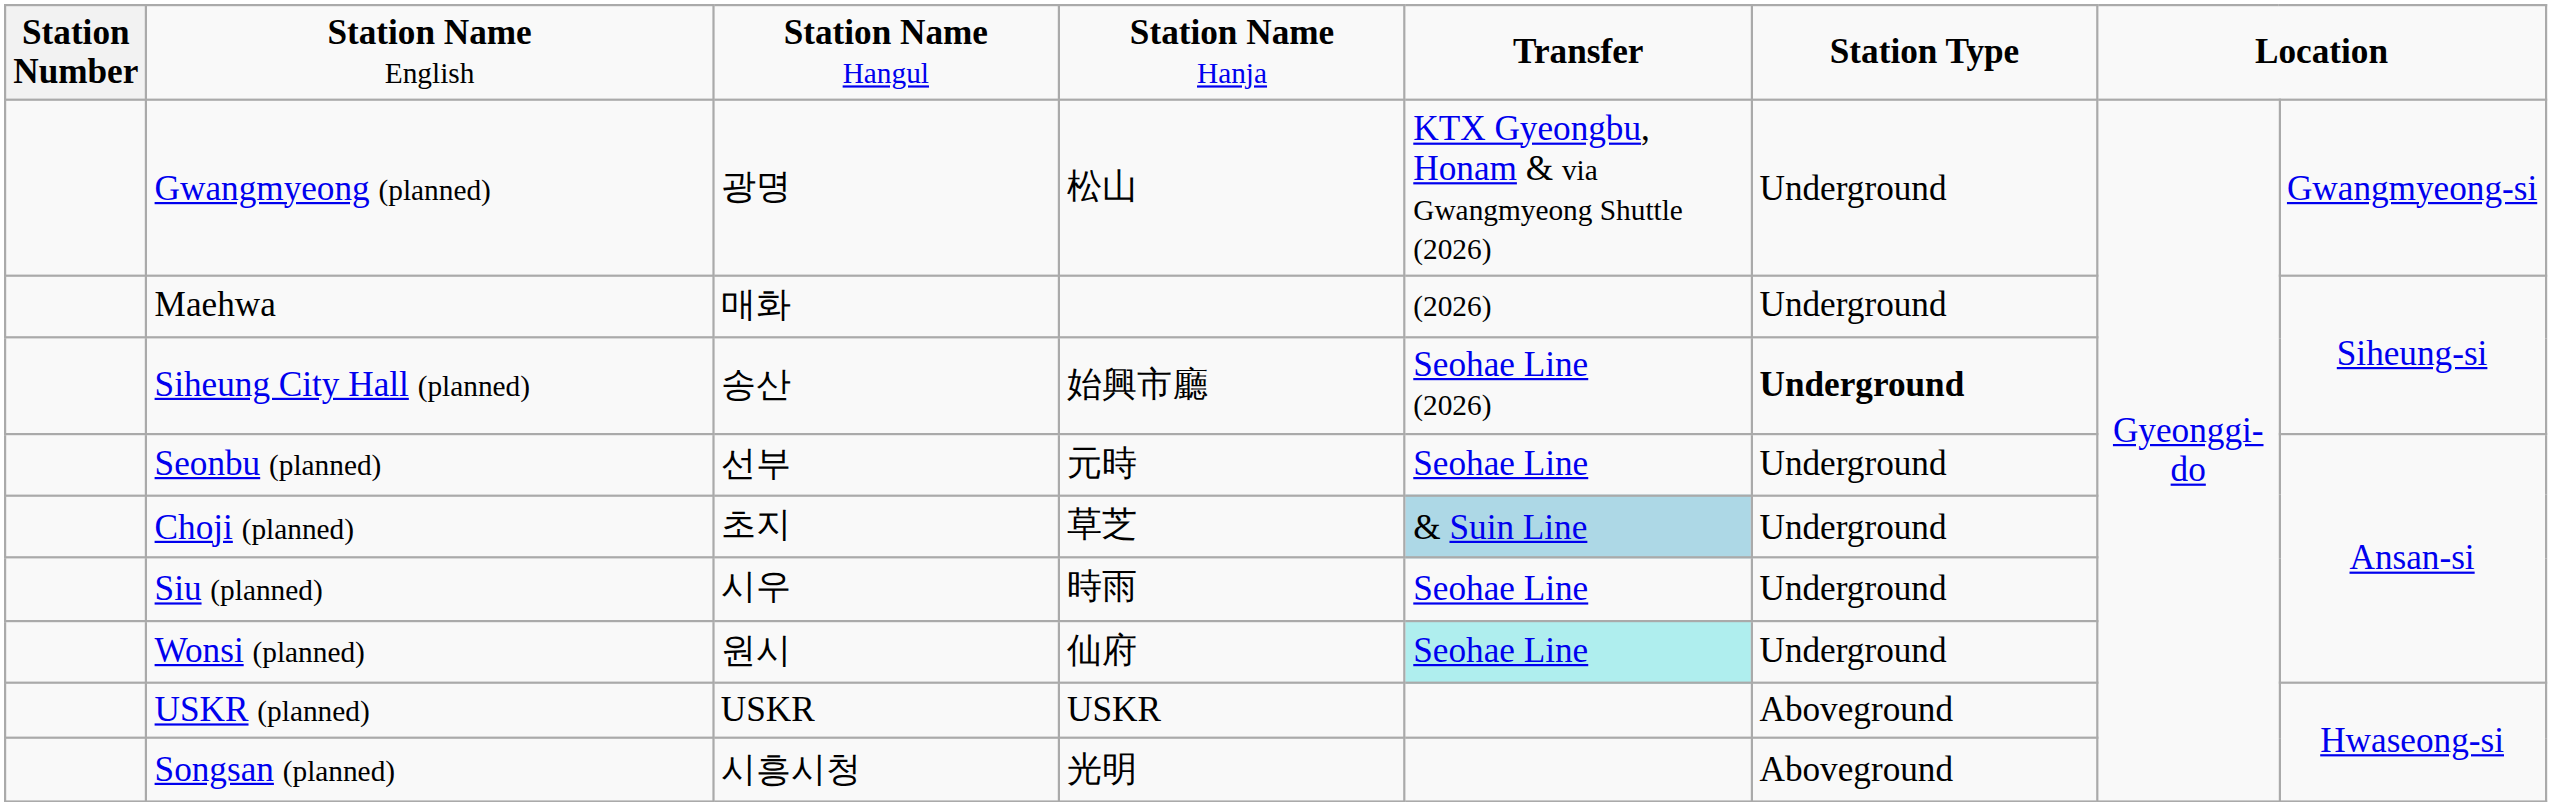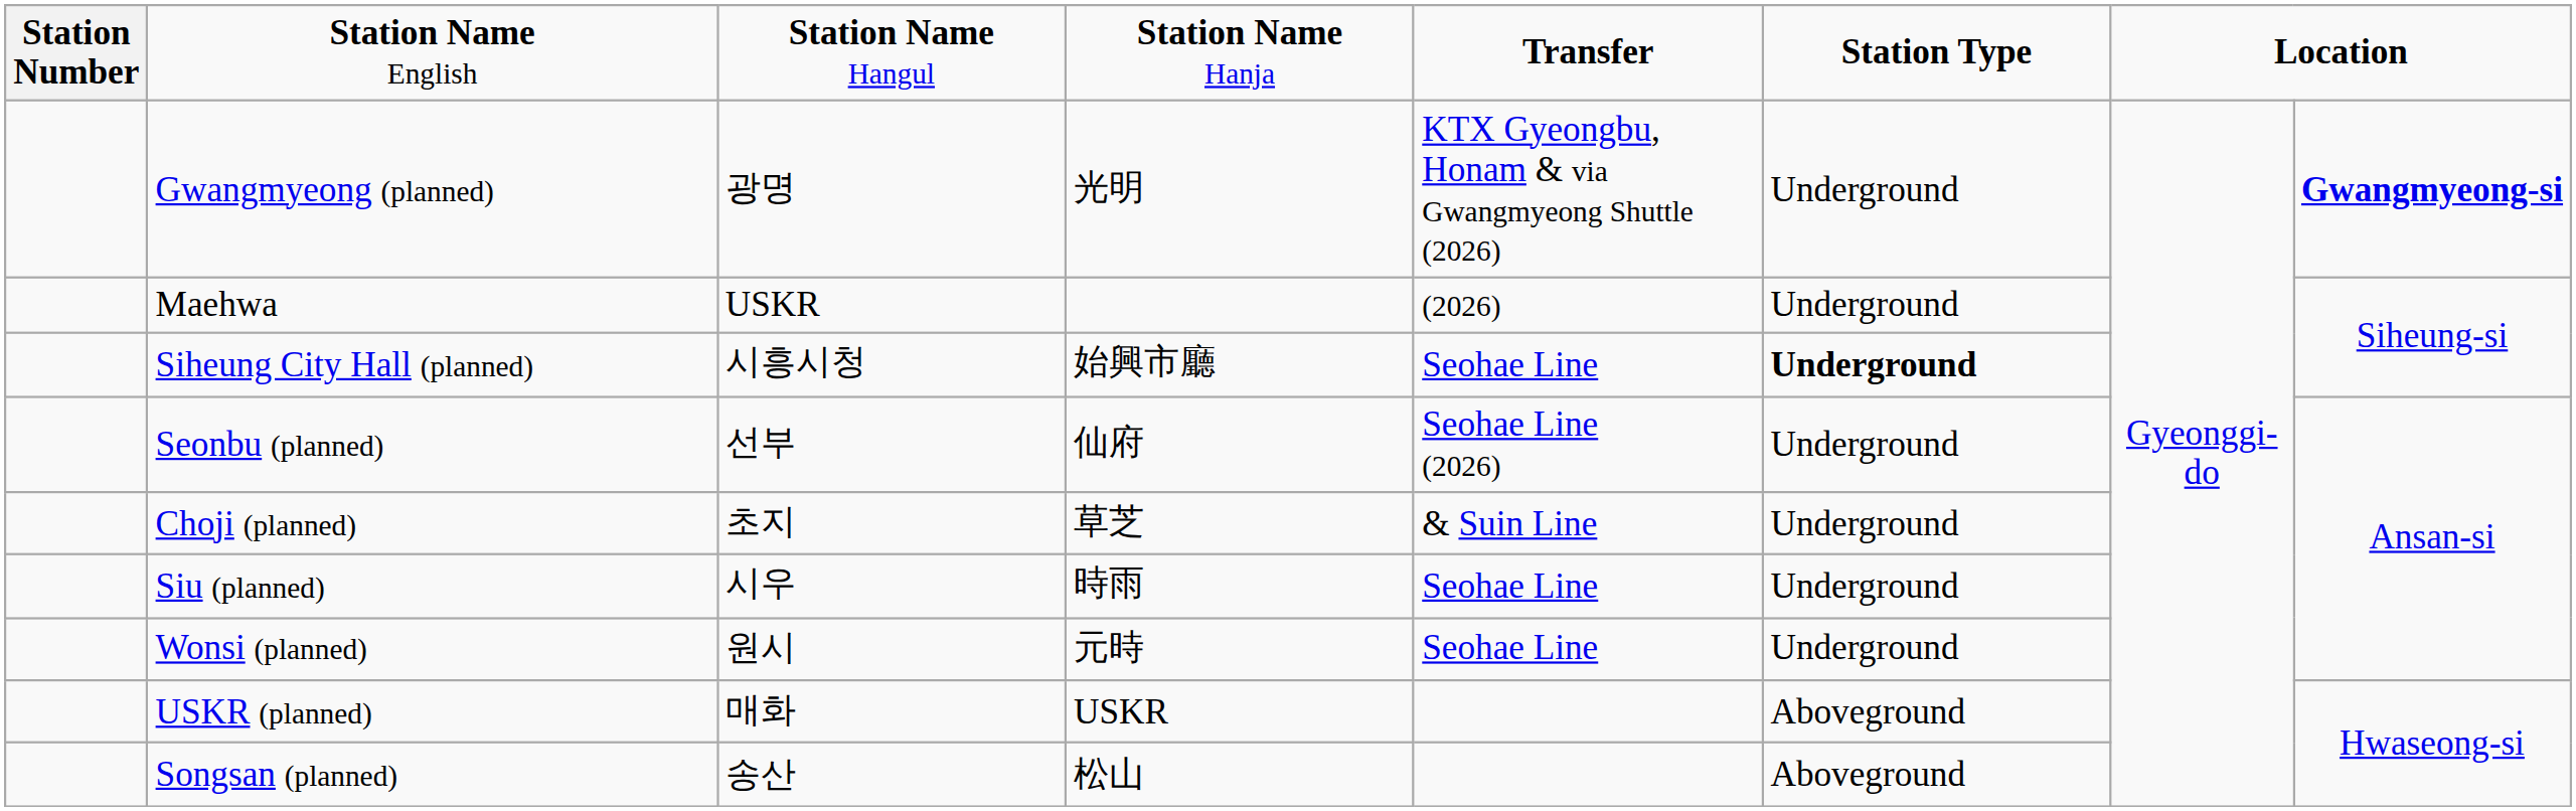 <table class="wikitable">
 <tr>
 <th>Station<br>Number</th>
 <td width = "250pt" align=center><strong>Station Name</strong><br><small>English</small></td>
 <td width = "150pt" align=center><strong>Station Name</strong><br><small><a href='#'>Hangul</a></small></td>
 <td width = "150pt" align=center><strong>Station Name</strong><br><small><a href='#'>Hanja</a></small></td>
 <td width = "150pt" align=center><strong>Transfer</strong></td>
 <td width = "150pt" align=center><strong>Station Type</strong></td>
 <td colspan= "2" align=center><strong>Location</strong></td>
 </tr>
 <tr>
 <td></td>
 <td><a href='#'>Gwangmyeong</a> <small>(planned)</small></td>
 <td>광명</td>
-<td>松山</td>
+<td>光明</td>
 <td><a href='#'>KTX Gyeongbu</a>, <a href='#'>Honam</a> &  <small>via Gwangmyeong Shuttle</small>  <small>(2026)</small></td>
 <td>Underground</td>
 <td rowspan = "9" width = "75pt" align=center><a href='#'>Gyeonggi-do</a></td>
-<td align=center><a href='#'>Gwangmyeong-si</a></td>
+<td align=center><strong><a href='#'>Gwangmyeong-si</a></strong></td>
 </tr>
 <tr>
 <td></td>
 <td>Maehwa</td>
-<td>매화</td>
+<td>USKR</td>
 <td></td>
 <td> <small>(2026)</small></td>
 <td>Underground</td>
 <td rowspan = "2" align=center><a href='#'>Siheung-si</a></td>
 </tr>
 <tr>
 <td></td>
 <td><a href='#'>Siheung City Hall</a> <small>(planned)</small></td>
-<td>송산</td>
+<td>시흥시청</td>
 <td>始興市廳</td>
-<td><a href='#'>Seohae Line</a><br> <small>(2026)</small></td>
+<td><a href='#'>Seohae Line</a></td>
 <td><strong>Underground</strong></td>
 </tr>
 <tr>
 <td></td>
 <td><a href='#'>Seonbu</a> <small>(planned)</small></td>
 <td>선부</td>
-<td>元時</td>
-<td><a href='#'>Seohae Line</a></td>
+<td>仙府</td>
+<td><a href='#'>Seohae Line</a><br> <small>(2026)</small></td>
 <td>Underground</td>
 <td rowspan = "4" align=center><a href='#'>Ansan-si</a></td>
 </tr>
 <tr>
 <td></td>
 <td><a href='#'>Choji</a> <small>(planned)</small></td>
 <td>초지</td>
 <td>草芝</td>
-<td style="background: lightblue;"> & <a href='#'>Suin Line</a></td>
+<td> & <a href='#'>Suin Line</a></td>
 <td>Underground</td>
 </tr>
 <tr>
 <td></td>
 <td><a href='#'>Siu</a> <small>(planned)</small></td>
 <td>시우</td>
 <td>時雨</td>
 <td><a href='#'>Seohae Line</a></td>
 <td>Underground</td>
 </tr>
 <tr>
 <td></td>
 <td><a href='#'>Wonsi</a> <small>(planned)</small></td>
 <td>원시</td>
-<td>仙府</td>
-<td style="background: paleturquoise;"><a href='#'>Seohae Line</a></td>
+<td>元時</td>
+<td><a href='#'>Seohae Line</a></td>
 <td>Underground</td>
 </tr>
 <tr>
 <td></td>
 <td><a href='#'>USKR</a> <small>(planned)</small></td>
-<td>USKR</td>
+<td>매화</td>
 <td>USKR</td>
 <td></td>
 <td>Aboveground</td>
 <td rowspan = "2" align=center><a href='#'>Hwaseong-si</a></td>
 </tr>
 <tr>
 <td></td>
 <td><a href='#'>Songsan</a> <small>(planned)</small></td>
-<td>시흥시청</td>
-<td>光明</td>
+<td>송산</td>
+<td>松山</td>
 <td></td>
 <td>Aboveground</td>
 </tr>
 </table>
